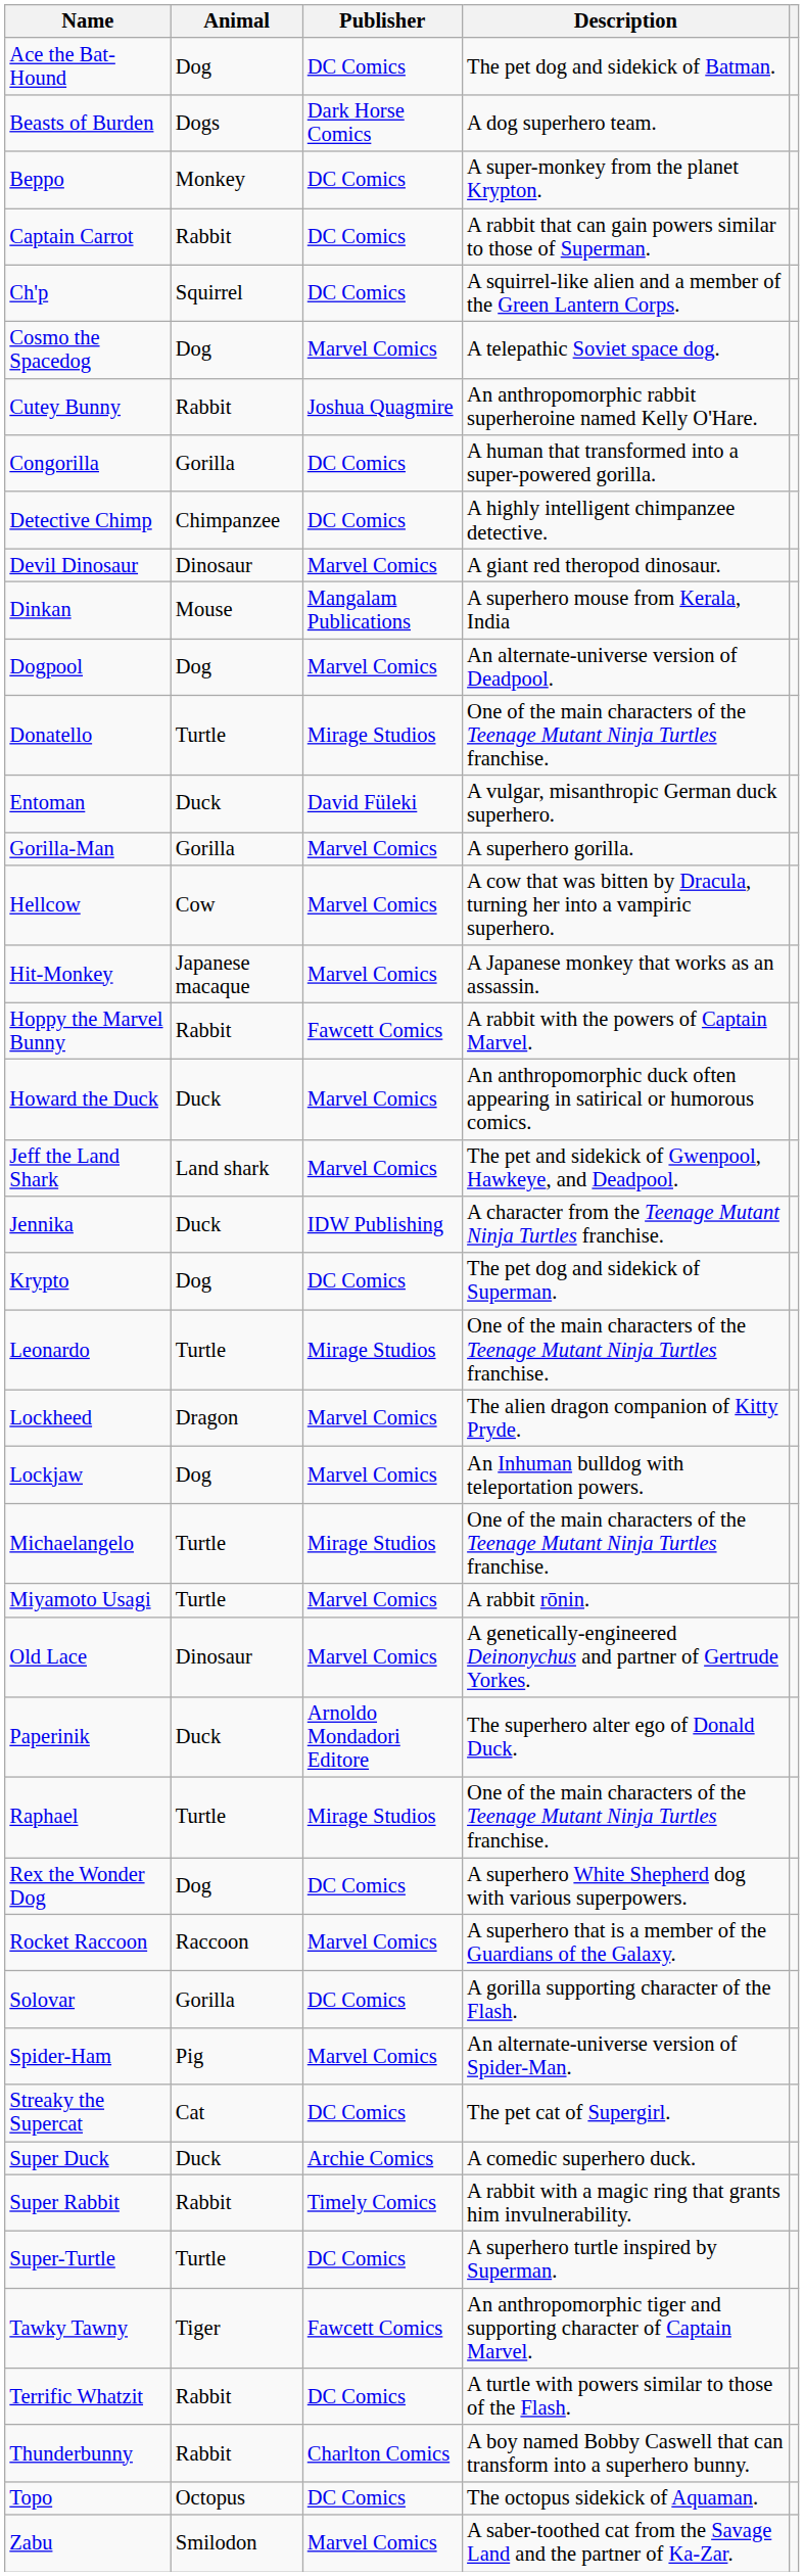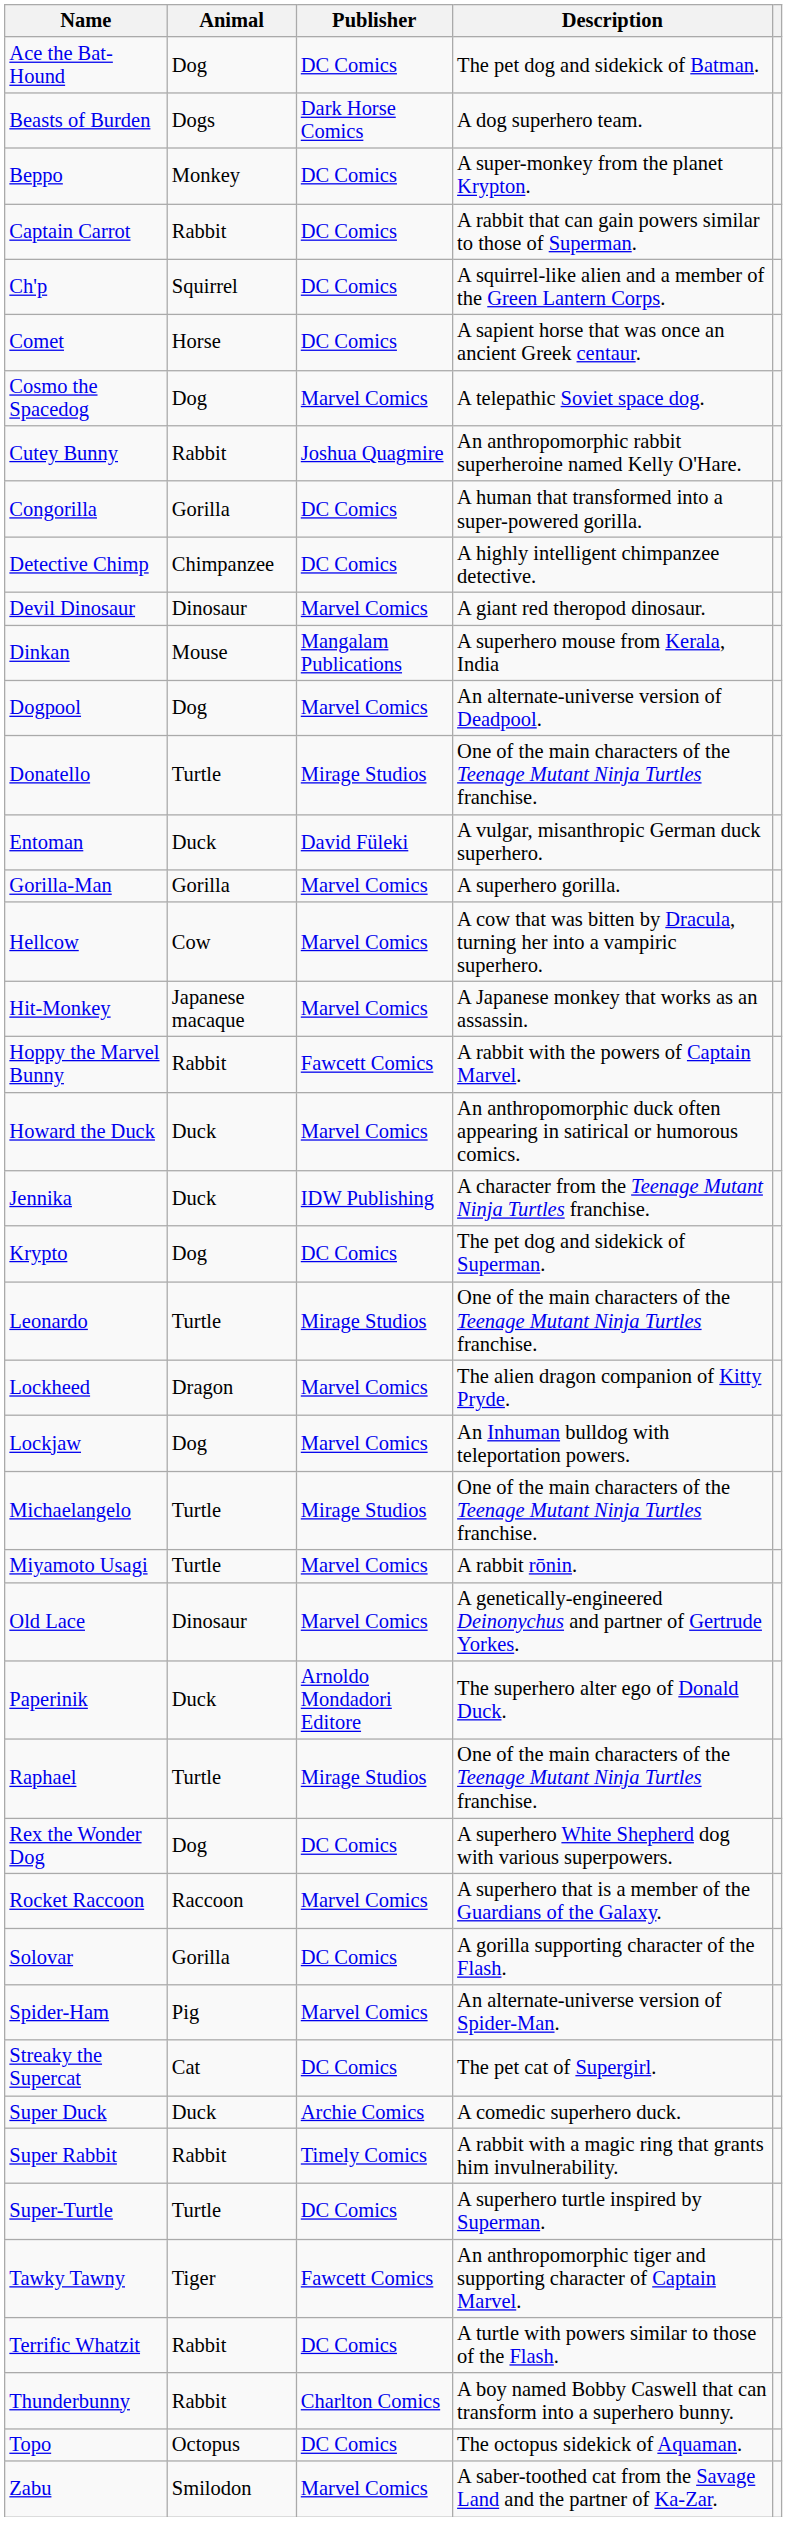 <table class="wikitable sortable">
 <tr>
 <th>Name</th>
 <th>Animal</th>
 <th>Publisher</th>
 <th>Description</th>
 <th></th>
 </tr>
 <tr>
 <td><a href='#'>Ace the Bat-Hound</a></td>
 <td>Dog</td>
 <td><a href='#'>DC Comics</a></td>
 <td>The pet dog and sidekick of <a href='#'>Batman</a>.</td>
 <td></td>
 </tr>
 <tr>
 <td><a href='#'>Beasts of Burden</a></td>
 <td>Dogs</td>
 <td><a href='#'>Dark Horse Comics</a></td>
 <td>A dog superhero team.</td>
 <td></td>
 </tr>
 <tr>
 <td><a href='#'>Beppo</a></td>
 <td>Monkey</td>
 <td><a href='#'>DC Comics</a></td>
 <td>A super-monkey from the planet <a href='#'>Krypton</a>.</td>
 <td></td>
 </tr>
 <tr>
 <td><a href='#'>Captain Carrot</a></td>
 <td>Rabbit</td>
 <td><a href='#'>DC Comics</a></td>
 <td>A rabbit that can gain powers similar to those of <a href='#'>Superman</a>.</td>
 <td></td>
 </tr>
 <tr>
 <td><a href='#'>Ch'p</a></td>
 <td>Squirrel</td>
 <td><a href='#'>DC Comics</a></td>
 <td>A squirrel-like alien and a member of the <a href='#'>Green Lantern Corps</a>.</td>
+<td></td>
+</tr>
+<tr>
+<td><a href='#'>Comet</a></td>
+<td>Horse</td>
+<td><a href='#'>DC Comics</a></td>
+<td>A sapient horse that was once an ancient Greek <a href='#'>centaur</a>.</td>
 <td></td>
 </tr>
 <tr>
 <td><a href='#'>Cosmo the Spacedog</a></td>
 <td>Dog</td>
 <td><a href='#'>Marvel Comics</a></td>
 <td>A telepathic <a href='#'>Soviet space dog</a>.</td>
 <td></td>
 </tr>
 <tr>
 <td><a href='#'>Cutey Bunny</a></td>
 <td>Rabbit</td>
 <td><a href='#'>Joshua Quagmire</a></td>
 <td>An anthropomorphic rabbit superheroine named Kelly O'Hare.</td>
 <td></td>
 </tr>
 <tr>
 <td><a href='#'>Congorilla</a></td>
 <td>Gorilla</td>
 <td><a href='#'>DC Comics</a></td>
 <td>A human that transformed into a super-powered gorilla.</td>
 <td></td>
 </tr>
 <tr>
 <td><a href='#'>Detective Chimp</a></td>
 <td>Chimpanzee</td>
 <td><a href='#'>DC Comics</a></td>
 <td>A highly intelligent chimpanzee detective.</td>
 <td></td>
 </tr>
 <tr>
 <td><a href='#'>Devil Dinosaur</a></td>
 <td>Dinosaur</td>
 <td><a href='#'>Marvel Comics</a></td>
 <td>A giant red theropod dinosaur.</td>
 <td></td>
 </tr>
 <tr>
 <td><a href='#'>Dinkan</a></td>
 <td>Mouse</td>
 <td><a href='#'>Mangalam Publications</a></td>
 <td>A superhero mouse from <a href='#'>Kerala</a>, India</td>
 <td></td>
 </tr>
 <tr>
 <td><a href='#'>Dogpool</a></td>
 <td>Dog</td>
 <td><a href='#'>Marvel Comics</a></td>
 <td>An alternate-universe version of <a href='#'>Deadpool</a>.</td>
 <td></td>
 </tr>
 <tr>
 <td><a href='#'>Donatello</a></td>
 <td>Turtle</td>
 <td><a href='#'>Mirage Studios</a></td>
 <td>One of the main characters of the <em><a href='#'>Teenage Mutant Ninja Turtles</a></em> franchise.</td>
 <td></td>
 </tr>
 <tr>
 <td><a href='#'>Entoman</a></td>
 <td>Duck</td>
 <td><a href='#'>David Füleki</a></td>
 <td>A vulgar, misanthropic German duck superhero.</td>
 <td></td>
 </tr>
 <tr>
 <td><a href='#'>Gorilla-Man</a></td>
 <td>Gorilla</td>
 <td><a href='#'>Marvel Comics</a></td>
 <td>A superhero gorilla.</td>
 <td></td>
 </tr>
 <tr>
 <td><a href='#'>Hellcow</a></td>
 <td>Cow</td>
 <td><a href='#'>Marvel Comics</a></td>
 <td>A cow that was bitten by <a href='#'>Dracula</a>, turning her into a vampiric superhero.</td>
 <td></td>
 </tr>
 <tr>
 <td><a href='#'>Hit-Monkey</a></td>
 <td>Japanese macaque</td>
 <td><a href='#'>Marvel Comics</a></td>
 <td>A Japanese monkey that works as an assassin.</td>
 <td></td>
 </tr>
 <tr>
 <td><a href='#'>Hoppy the Marvel Bunny</a></td>
 <td>Rabbit</td>
 <td><a href='#'>Fawcett Comics</a></td>
 <td>A rabbit with the powers of <a href='#'>Captain Marvel</a>.</td>
 <td></td>
 </tr>
 <tr>
 <td><a href='#'>Howard the Duck</a></td>
 <td>Duck</td>
 <td><a href='#'>Marvel Comics</a></td>
 <td>An anthropomorphic duck often appearing in satirical or humorous comics.</td>
-<td></td>
-</tr>
-<tr>
-<td><a href='#'>Jeff the Land Shark</a></td>
-<td>Land shark</td>
-<td><a href='#'>Marvel Comics</a></td>
-<td>The pet and sidekick of <a href='#'>Gwenpool</a>, <a href='#'>Hawkeye</a>, and <a href='#'>Deadpool</a>.</td>
 <td></td>
 </tr>
 <tr>
 <td><a href='#'>Jennika</a></td>
 <td>Duck</td>
 <td><a href='#'>IDW Publishing</a></td>
 <td>A character from the <em><a href='#'>Teenage Mutant Ninja Turtles</a></em> franchise.</td>
 <td></td>
 </tr>
 <tr>
 <td><a href='#'>Krypto</a></td>
 <td>Dog</td>
 <td><a href='#'>DC Comics</a></td>
 <td>The pet dog and sidekick of <a href='#'>Superman</a>.</td>
 <td></td>
 </tr>
 <tr>
 <td><a href='#'>Leonardo</a></td>
 <td>Turtle</td>
 <td><a href='#'>Mirage Studios</a></td>
 <td>One of the main characters of the <em><a href='#'>Teenage Mutant Ninja Turtles</a></em> franchise.</td>
 <td></td>
 </tr>
 <tr>
 <td><a href='#'>Lockheed</a></td>
 <td>Dragon</td>
 <td><a href='#'>Marvel Comics</a></td>
 <td>The alien dragon companion of <a href='#'>Kitty Pryde</a>.</td>
 <td></td>
 </tr>
 <tr>
 <td><a href='#'>Lockjaw</a></td>
 <td>Dog</td>
 <td><a href='#'>Marvel Comics</a></td>
 <td>An <a href='#'>Inhuman</a> bulldog with teleportation powers.</td>
 <td></td>
 </tr>
 <tr>
 <td><a href='#'>Michaelangelo</a></td>
 <td>Turtle</td>
 <td><a href='#'>Mirage Studios</a></td>
 <td>One of the main characters of the <em><a href='#'>Teenage Mutant Ninja Turtles</a></em> franchise.</td>
 <td></td>
 </tr>
 <tr>
 <td><a href='#'>Miyamoto Usagi</a></td>
 <td>Turtle</td>
 <td><a href='#'>Marvel Comics</a></td>
 <td>A rabbit <a href='#'>rōnin</a>.</td>
 <td></td>
 </tr>
 <tr>
 <td><a href='#'>Old Lace</a></td>
 <td>Dinosaur</td>
 <td><a href='#'>Marvel Comics</a></td>
 <td>A genetically-engineered <em><a href='#'>Deinonychus</a></em> and partner of <a href='#'>Gertrude Yorkes</a>.</td>
 <td></td>
 </tr>
 <tr>
 <td><a href='#'>Paperinik</a></td>
 <td>Duck</td>
 <td><a href='#'>Arnoldo Mondadori Editore</a></td>
 <td>The superhero alter ego of <a href='#'>Donald Duck</a>.</td>
 <td></td>
 </tr>
 <tr>
 <td><a href='#'>Raphael</a></td>
 <td>Turtle</td>
 <td><a href='#'>Mirage Studios</a></td>
 <td>One of the main characters of the <em><a href='#'>Teenage Mutant Ninja Turtles</a></em> franchise.</td>
 <td></td>
 </tr>
 <tr>
 <td><a href='#'>Rex the Wonder Dog</a></td>
 <td>Dog</td>
 <td><a href='#'>DC Comics</a></td>
 <td>A superhero <a href='#'>White Shepherd</a> dog with various superpowers.</td>
 <td></td>
 </tr>
 <tr>
 <td><a href='#'>Rocket Raccoon</a></td>
 <td>Raccoon</td>
 <td><a href='#'>Marvel Comics</a></td>
 <td>A superhero that is a member of the <a href='#'>Guardians of the Galaxy</a>.</td>
 <td></td>
 </tr>
 <tr>
 <td><a href='#'>Solovar</a></td>
 <td>Gorilla</td>
 <td><a href='#'>DC Comics</a></td>
 <td>A gorilla supporting character of the <a href='#'>Flash</a>.</td>
 <td></td>
 </tr>
 <tr>
 <td><a href='#'>Spider-Ham</a></td>
 <td>Pig</td>
 <td><a href='#'>Marvel Comics</a></td>
 <td>An alternate-universe version of <a href='#'>Spider-Man</a>.</td>
 <td></td>
 </tr>
 <tr>
 <td><a href='#'>Streaky the Supercat</a></td>
 <td>Cat</td>
 <td><a href='#'>DC Comics</a></td>
 <td>The pet cat of <a href='#'>Supergirl</a>.</td>
 <td></td>
 </tr>
 <tr>
 <td><a href='#'>Super Duck</a></td>
 <td>Duck</td>
 <td><a href='#'>Archie Comics</a></td>
 <td>A comedic superhero duck.</td>
 <td></td>
 </tr>
 <tr>
 <td><a href='#'>Super Rabbit</a></td>
 <td>Rabbit</td>
 <td><a href='#'>Timely Comics</a></td>
 <td>A rabbit with a magic ring that grants him invulnerability.</td>
 <td></td>
 </tr>
 <tr>
 <td><a href='#'>Super-Turtle</a></td>
 <td>Turtle</td>
 <td><a href='#'>DC Comics</a></td>
 <td>A superhero turtle inspired by <a href='#'>Superman</a>.</td>
 <td></td>
 </tr>
 <tr>
 <td><a href='#'>Tawky Tawny</a></td>
 <td>Tiger</td>
 <td><a href='#'>Fawcett Comics</a></td>
 <td>An anthropomorphic tiger and supporting character of <a href='#'>Captain Marvel</a>.</td>
 <td></td>
 </tr>
 <tr>
 <td><a href='#'>Terrific Whatzit</a></td>
 <td>Rabbit</td>
 <td><a href='#'>DC Comics</a></td>
 <td>A turtle with powers similar to those of the <a href='#'>Flash</a>.</td>
 <td></td>
 </tr>
 <tr>
 <td><a href='#'>Thunderbunny</a></td>
 <td>Rabbit</td>
 <td><a href='#'>Charlton Comics</a></td>
 <td>A boy named Bobby Caswell that can transform into a superhero bunny.</td>
 <td></td>
 </tr>
 <tr>
 <td><a href='#'>Topo</a></td>
 <td>Octopus</td>
 <td><a href='#'>DC Comics</a></td>
 <td>The octopus sidekick of <a href='#'>Aquaman</a>.</td>
 <td></td>
 </tr>
 <tr>
 <td><a href='#'>Zabu</a></td>
 <td>Smilodon</td>
 <td><a href='#'>Marvel Comics</a></td>
 <td>A saber-toothed cat from the <a href='#'>Savage Land</a> and the partner of <a href='#'>Ka-Zar</a>.</td>
 <td></td>
 </tr>
 </table>
